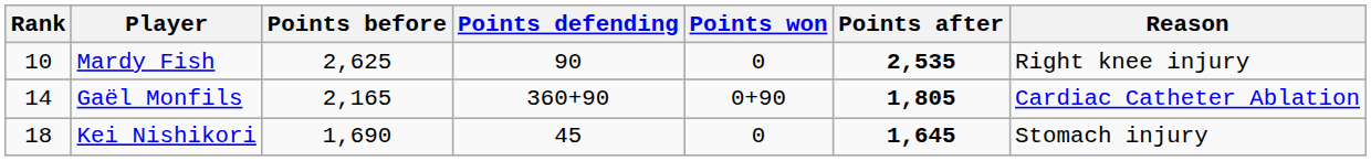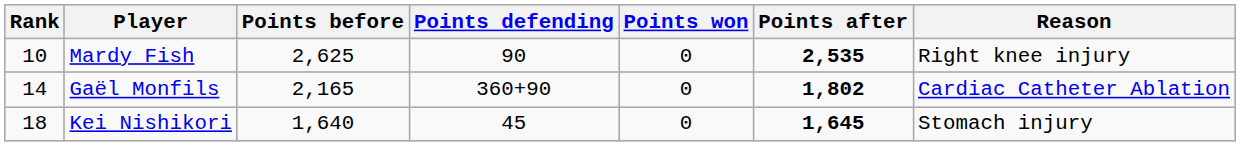 <table class="wikitable sortable">
 <tr>
 <th>Rank</th>
 <th>Player</th>
 <th>Points before</th>
 <th><a href='#'>Points defending</a></th>
 <th><a href='#'>Points won</a></th>
 <th>Points after</th>
 <th>Reason</th>
 </tr>
 <tr>
 <td align="center">10</td>
 <td> <a href='#'>Mardy Fish</a></td>
 <td align="center">2,625</td>
 <td align="center">90</td>
 <td align="center">0</td>
 <td align="center"><strong>2,535</strong></td>
 <td>Right knee injury</td>
 </tr>
 <tr>
 <td align="center">14</td>
 <td> <a href='#'>Gaël Monfils</a></td>
 <td align="center">2,165</td>
 <td align="center">360+90</td>
-<td align="center">0+90</td>
-<td align="center"><strong>1,805</strong></td>
+<td align="center">0</td>
+<td align="center"><strong>1,802</strong></td>
 <td><a href='#'>Cardiac Catheter Ablation</a></td>
 </tr>
 <tr>
 <td align="center">18</td>
 <td> <a href='#'>Kei Nishikori</a></td>
-<td align="center">1,690</td>
+<td align="center">1,640</td>
 <td align="center">45</td>
 <td align="center">0</td>
 <td align="center"><strong>1,645</strong></td>
 <td>Stomach injury</td>
 </tr>
 </table>
